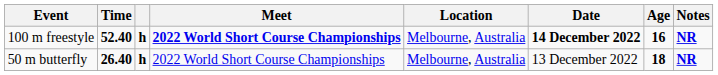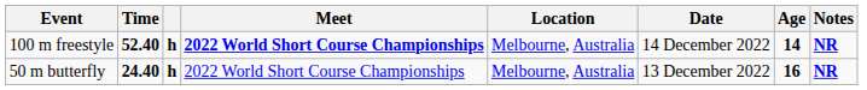 <table class="wikitable">
 <tr>
 <th>Event</th>
 <th>Time</th>
 <th></th>
 <th>Meet</th>
 <th>Location</th>
 <th>Date</th>
 <th>Age</th>
 <th>Notes</th>
 </tr>
 <tr>
 <td>100 m freestyle</td>
 <td style="text-align:center;"><strong>52.40</strong></td>
 <td><strong>h</strong></td>
 <td><strong><a href='#'>2022 World Short Course Championships</a></strong></td>
 <td><a href='#'>Melbourne</a>, <a href='#'>Australia</a></td>
-<td><strong>14 December 2022</strong></td>
-<td style="text-align:center;"><strong>16</strong></td>
+<td>14 December 2022</td>
+<td style="text-align:center;"><strong>14</strong></td>
 <td><strong><a href='#'>NR</a></strong></td>
 </tr>
 <tr>
 <td>50 m butterfly</td>
-<td style="text-align:center;"><strong>26.40</strong></td>
+<td style="text-align:center;"><strong>24.40</strong></td>
 <td><strong>h</strong></td>
 <td><a href='#'>2022 World Short Course Championships</a></td>
 <td><a href='#'>Melbourne</a>, <a href='#'>Australia</a></td>
 <td>13 December 2022</td>
-<td style="text-align:center;"><strong>18</strong></td>
+<td style="text-align:center;"><strong>16</strong></td>
 <td><strong><a href='#'>NR</a></strong></td>
 </tr>
 </table>
